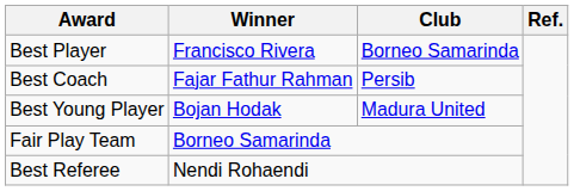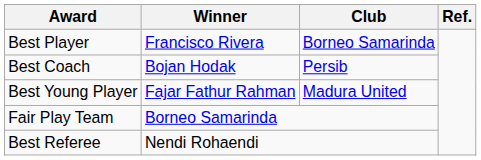 <table class="wikitable">
 <tr>
 <th>Award</th>
 <th>Winner</th>
 <th>Club</th>
 <th>Ref.</th>
 </tr>
 <tr>
 <td>Best Player</td>
 <td> <a href='#'>Francisco Rivera</a></td>
 <td><a href='#'>Borneo Samarinda</a></td>
 <td rowspan=5></td>
 </tr>
 <tr>
 <td>Best Coach</td>
-<td> <a href='#'>Fajar Fathur Rahman</a></td>
+<td> <a href='#'>Bojan Hodak</a></td>
 <td><a href='#'>Persib</a></td>
 </tr>
 <tr>
 <td>Best Young Player</td>
-<td> <a href='#'>Bojan Hodak</a></td>
+<td> <a href='#'>Fajar Fathur Rahman</a></td>
 <td><a href='#'>Madura United</a></td>
 </tr>
 <tr>
 <td>Fair Play Team</td>
 <td colspan="2 "><a href='#'>Borneo Samarinda</a></td>
 </tr>
 <tr>
 <td>Best Referee</td>
 <td colspan="2">Nendi Rohaendi</td>
 </tr>
 </table>
